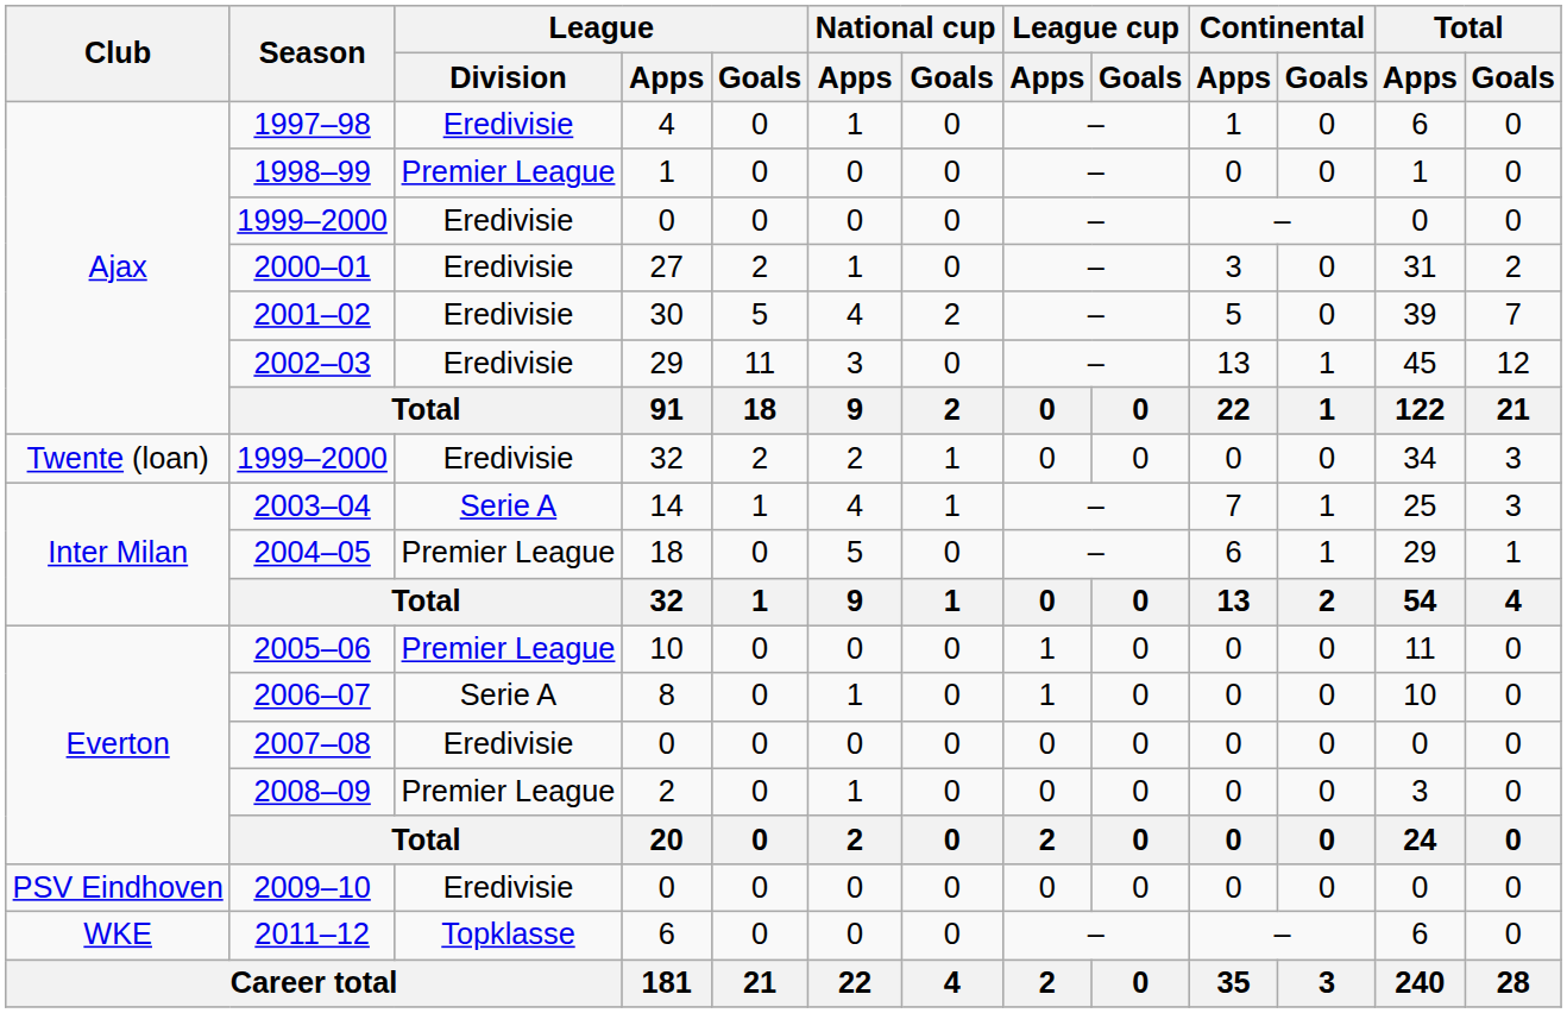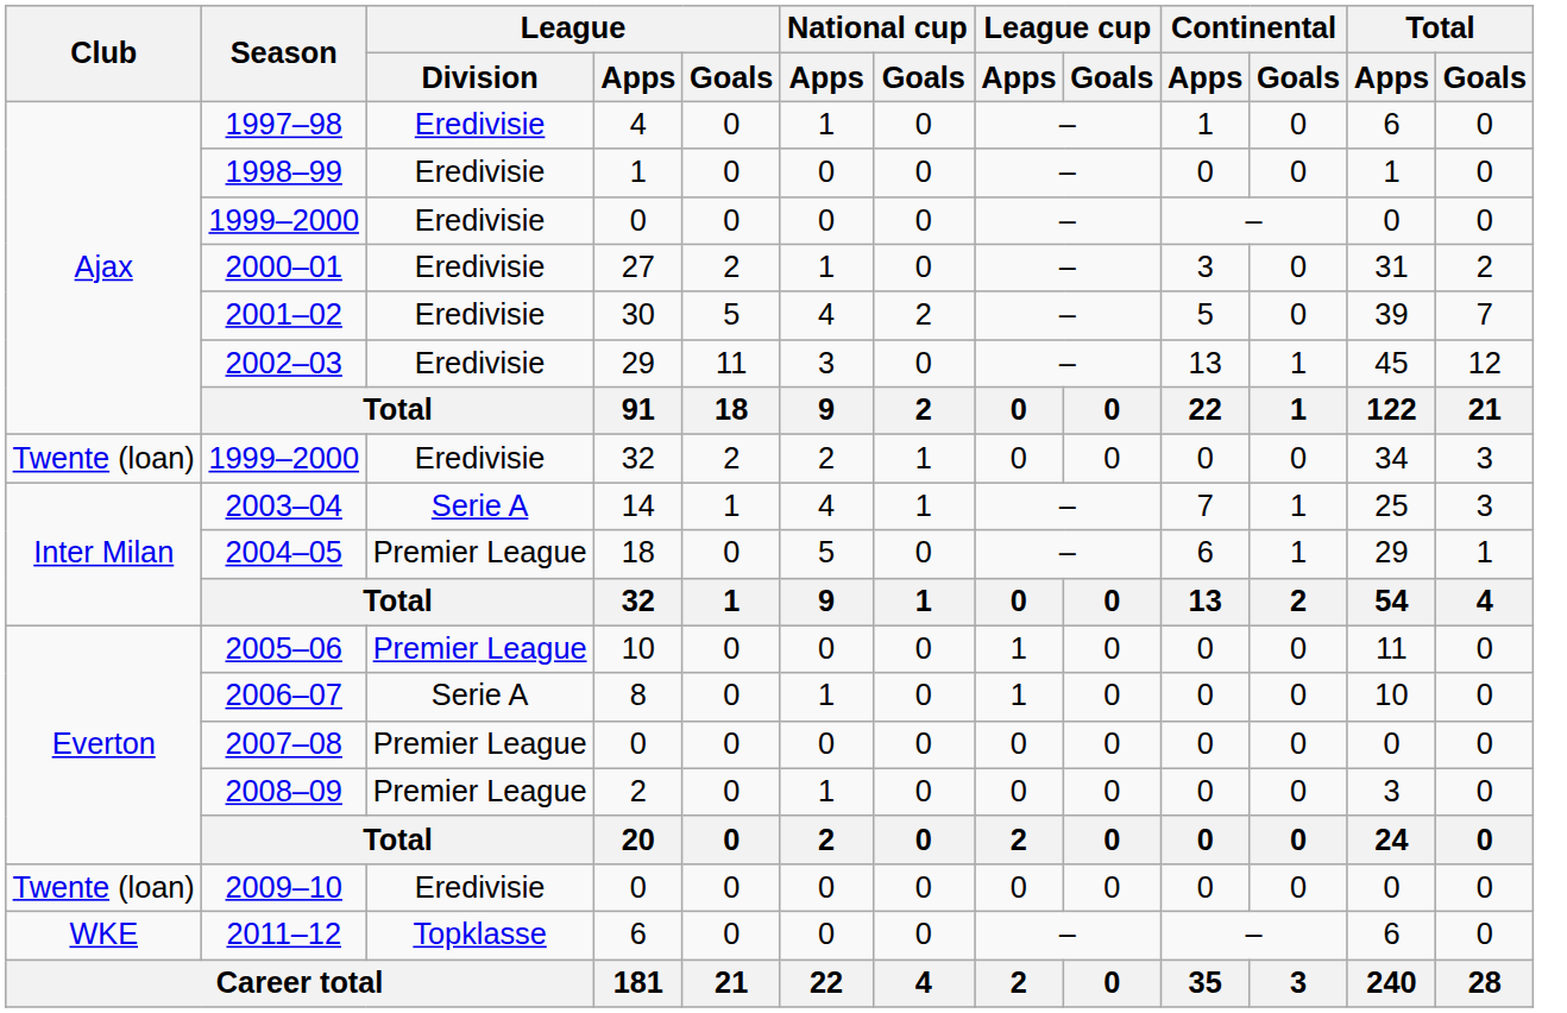 <table class="wikitable" style="text-align:center;">
 <tr>
 <th rowspan="2">Club</th>
 <th rowspan="2">Season</th>
 <th colspan="3">League</th>
 <th colspan="2">National cup</th>
 <th colspan="2">League cup</th>
 <th colspan="2">Continental</th>
 <th colspan="2">Total</th>
 </tr>
 <tr>
 <th>Division</th>
 <th>Apps</th>
 <th>Goals</th>
 <th>Apps</th>
 <th>Goals</th>
 <th>Apps</th>
 <th>Goals</th>
 <th>Apps</th>
 <th>Goals</th>
 <th>Apps</th>
 <th>Goals</th>
 </tr>
 <tr>
 <td rowspan="7"><a href='#'>Ajax</a></td>
 <td><a href='#'>1997–98</a></td>
 <td><a href='#'>Eredivisie</a></td>
 <td>4</td>
 <td>0</td>
 <td>1</td>
 <td>0</td>
 <td colspan="2">–</td>
 <td>1</td>
 <td>0</td>
 <td>6</td>
 <td>0</td>
 </tr>
 <tr>
 <td><a href='#'>1998–99</a></td>
-<td><a href='#'>Premier League</a></td>
+<td>Eredivisie</td>
 <td>1</td>
 <td>0</td>
 <td>0</td>
 <td>0</td>
 <td colspan="2">–</td>
 <td>0</td>
 <td>0</td>
 <td>1</td>
 <td>0</td>
 </tr>
 <tr>
 <td><a href='#'>1999–2000</a></td>
 <td>Eredivisie</td>
 <td>0</td>
 <td>0</td>
 <td>0</td>
 <td>0</td>
 <td colspan="2">–</td>
 <td colspan="2">–</td>
 <td>0</td>
 <td>0</td>
 </tr>
 <tr>
 <td><a href='#'>2000–01</a></td>
 <td>Eredivisie</td>
 <td>27</td>
 <td>2</td>
 <td>1</td>
 <td>0</td>
 <td colspan="2">–</td>
 <td>3</td>
 <td>0</td>
 <td>31</td>
 <td>2</td>
 </tr>
 <tr>
 <td><a href='#'>2001–02</a></td>
 <td>Eredivisie</td>
 <td>30</td>
 <td>5</td>
 <td>4</td>
 <td>2</td>
 <td colspan="2">–</td>
 <td>5</td>
 <td>0</td>
 <td>39</td>
 <td>7</td>
 </tr>
 <tr>
 <td><a href='#'>2002–03</a></td>
 <td>Eredivisie</td>
 <td>29</td>
 <td>11</td>
 <td>3</td>
 <td>0</td>
 <td colspan="2">–</td>
 <td>13</td>
 <td>1</td>
 <td>45</td>
 <td>12</td>
 </tr>
 <tr>
 <th colspan="2">Total</th>
 <th>91</th>
 <th>18</th>
 <th>9</th>
 <th>2</th>
 <th>0</th>
 <th>0</th>
 <th>22</th>
 <th>1</th>
 <th>122</th>
 <th>21</th>
 </tr>
 <tr>
 <td><a href='#'>Twente</a> (loan)</td>
 <td><a href='#'>1999–2000</a></td>
 <td>Eredivisie</td>
 <td>32</td>
 <td>2</td>
 <td>2</td>
 <td>1</td>
 <td>0</td>
 <td>0</td>
 <td>0</td>
 <td>0</td>
 <td>34</td>
 <td>3</td>
 </tr>
 <tr>
 <td rowspan="3"><a href='#'>Inter Milan</a></td>
 <td><a href='#'>2003–04</a></td>
 <td><a href='#'>Serie A</a></td>
 <td>14</td>
 <td>1</td>
 <td>4</td>
 <td>1</td>
 <td colspan="2">–</td>
 <td>7</td>
 <td>1</td>
 <td>25</td>
 <td>3</td>
 </tr>
 <tr>
 <td><a href='#'>2004–05</a></td>
 <td>Premier League</td>
 <td>18</td>
 <td>0</td>
 <td>5</td>
 <td>0</td>
 <td colspan="2">–</td>
 <td>6</td>
 <td>1</td>
 <td>29</td>
 <td>1</td>
 </tr>
 <tr>
 <th colspan="2">Total</th>
 <th>32</th>
 <th>1</th>
 <th>9</th>
 <th>1</th>
 <th>0</th>
 <th>0</th>
 <th>13</th>
 <th>2</th>
 <th>54</th>
 <th>4</th>
 </tr>
 <tr>
 <td rowspan="5"><a href='#'>Everton</a></td>
 <td><a href='#'>2005–06</a></td>
 <td><a href='#'>Premier League</a></td>
 <td>10</td>
 <td>0</td>
 <td>0</td>
 <td>0</td>
 <td>1</td>
 <td>0</td>
 <td>0</td>
 <td>0</td>
 <td>11</td>
 <td>0</td>
 </tr>
 <tr>
 <td><a href='#'>2006–07</a></td>
 <td>Serie A</td>
 <td>8</td>
 <td>0</td>
 <td>1</td>
 <td>0</td>
 <td>1</td>
 <td>0</td>
 <td>0</td>
 <td>0</td>
 <td>10</td>
 <td>0</td>
 </tr>
 <tr>
 <td><a href='#'>2007–08</a></td>
-<td>Eredivisie</td>
+<td>Premier League</td>
 <td>0</td>
 <td>0</td>
 <td>0</td>
 <td>0</td>
 <td>0</td>
 <td>0</td>
 <td>0</td>
 <td>0</td>
 <td>0</td>
 <td>0</td>
 </tr>
 <tr>
 <td><a href='#'>2008–09</a></td>
 <td>Premier League</td>
 <td>2</td>
 <td>0</td>
 <td>1</td>
 <td>0</td>
 <td>0</td>
 <td>0</td>
 <td>0</td>
 <td>0</td>
 <td>3</td>
 <td>0</td>
 </tr>
 <tr>
 <th colspan="2">Total</th>
 <th>20</th>
 <th>0</th>
 <th>2</th>
 <th>0</th>
 <th>2</th>
 <th>0</th>
 <th>0</th>
 <th>0</th>
 <th>24</th>
 <th>0</th>
 </tr>
 <tr>
-<td><a href='#'>PSV Eindhoven</a></td>
+<td><a href='#'>Twente</a> (loan)</td>
 <td><a href='#'>2009–10</a></td>
 <td>Eredivisie</td>
 <td>0</td>
 <td>0</td>
 <td>0</td>
 <td>0</td>
 <td>0</td>
 <td>0</td>
 <td>0</td>
 <td>0</td>
 <td>0</td>
 <td>0</td>
 </tr>
 <tr>
 <td><a href='#'>WKE</a></td>
 <td><a href='#'>2011–12</a></td>
 <td><a href='#'>Topklasse</a></td>
 <td>6</td>
 <td>0</td>
 <td>0</td>
 <td>0</td>
 <td colspan="2">–</td>
 <td colspan="2">–</td>
 <td>6</td>
 <td>0</td>
 </tr>
 <tr>
 <th colspan="3">Career total</th>
 <th>181</th>
 <th>21</th>
 <th>22</th>
 <th>4</th>
 <th>2</th>
 <th>0</th>
 <th>35</th>
 <th>3</th>
 <th>240</th>
 <th>28</th>
 </tr>
 </table>
